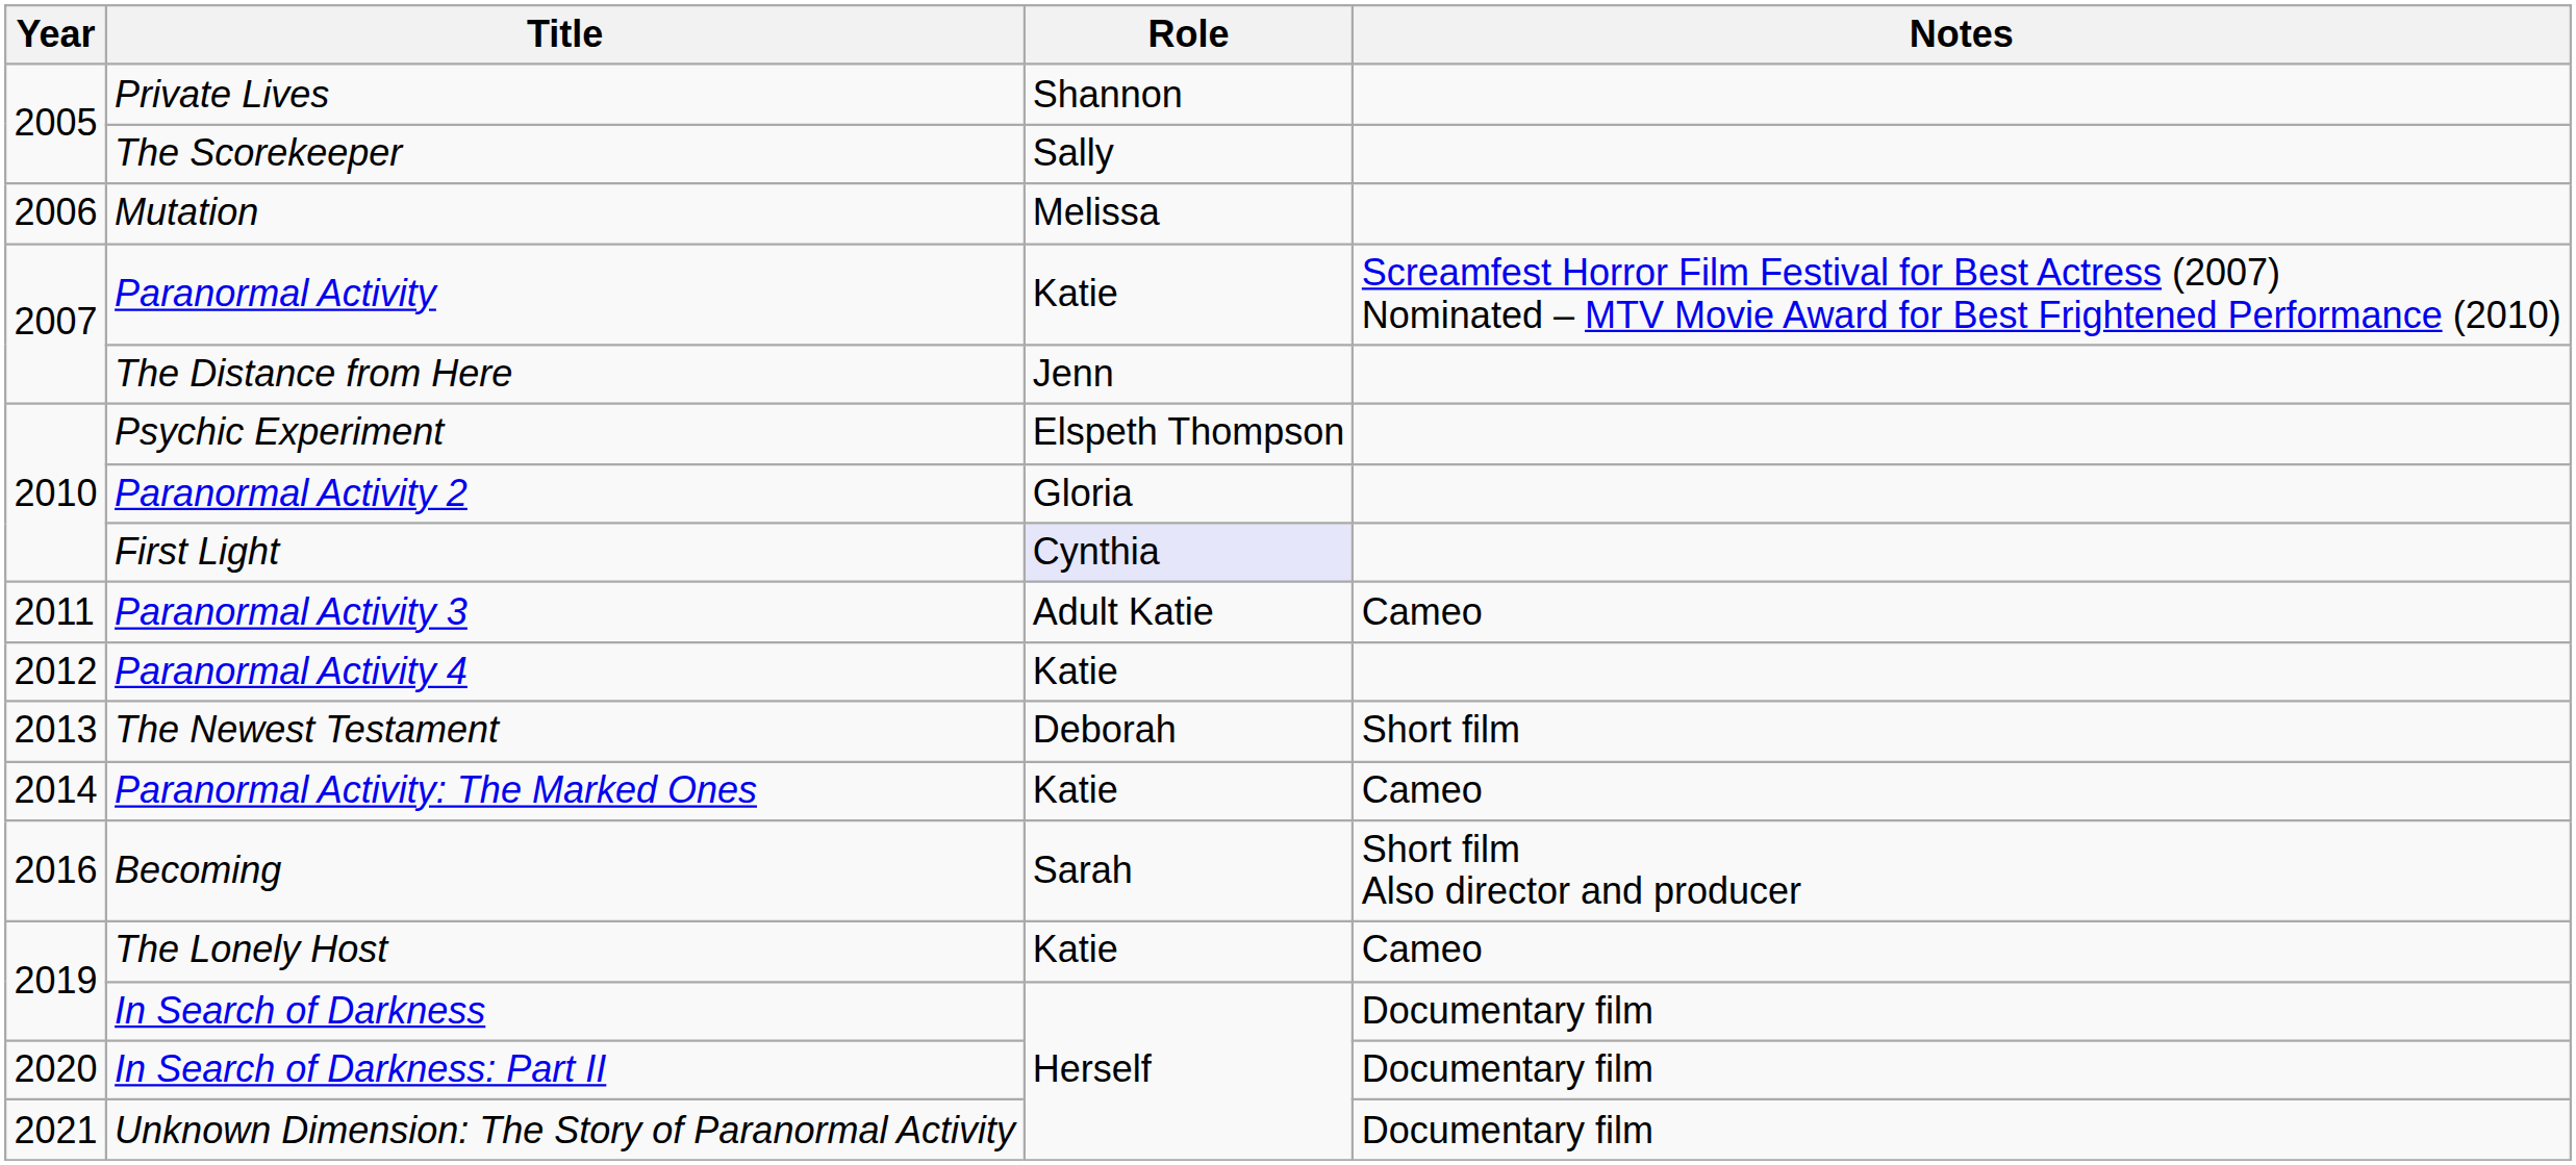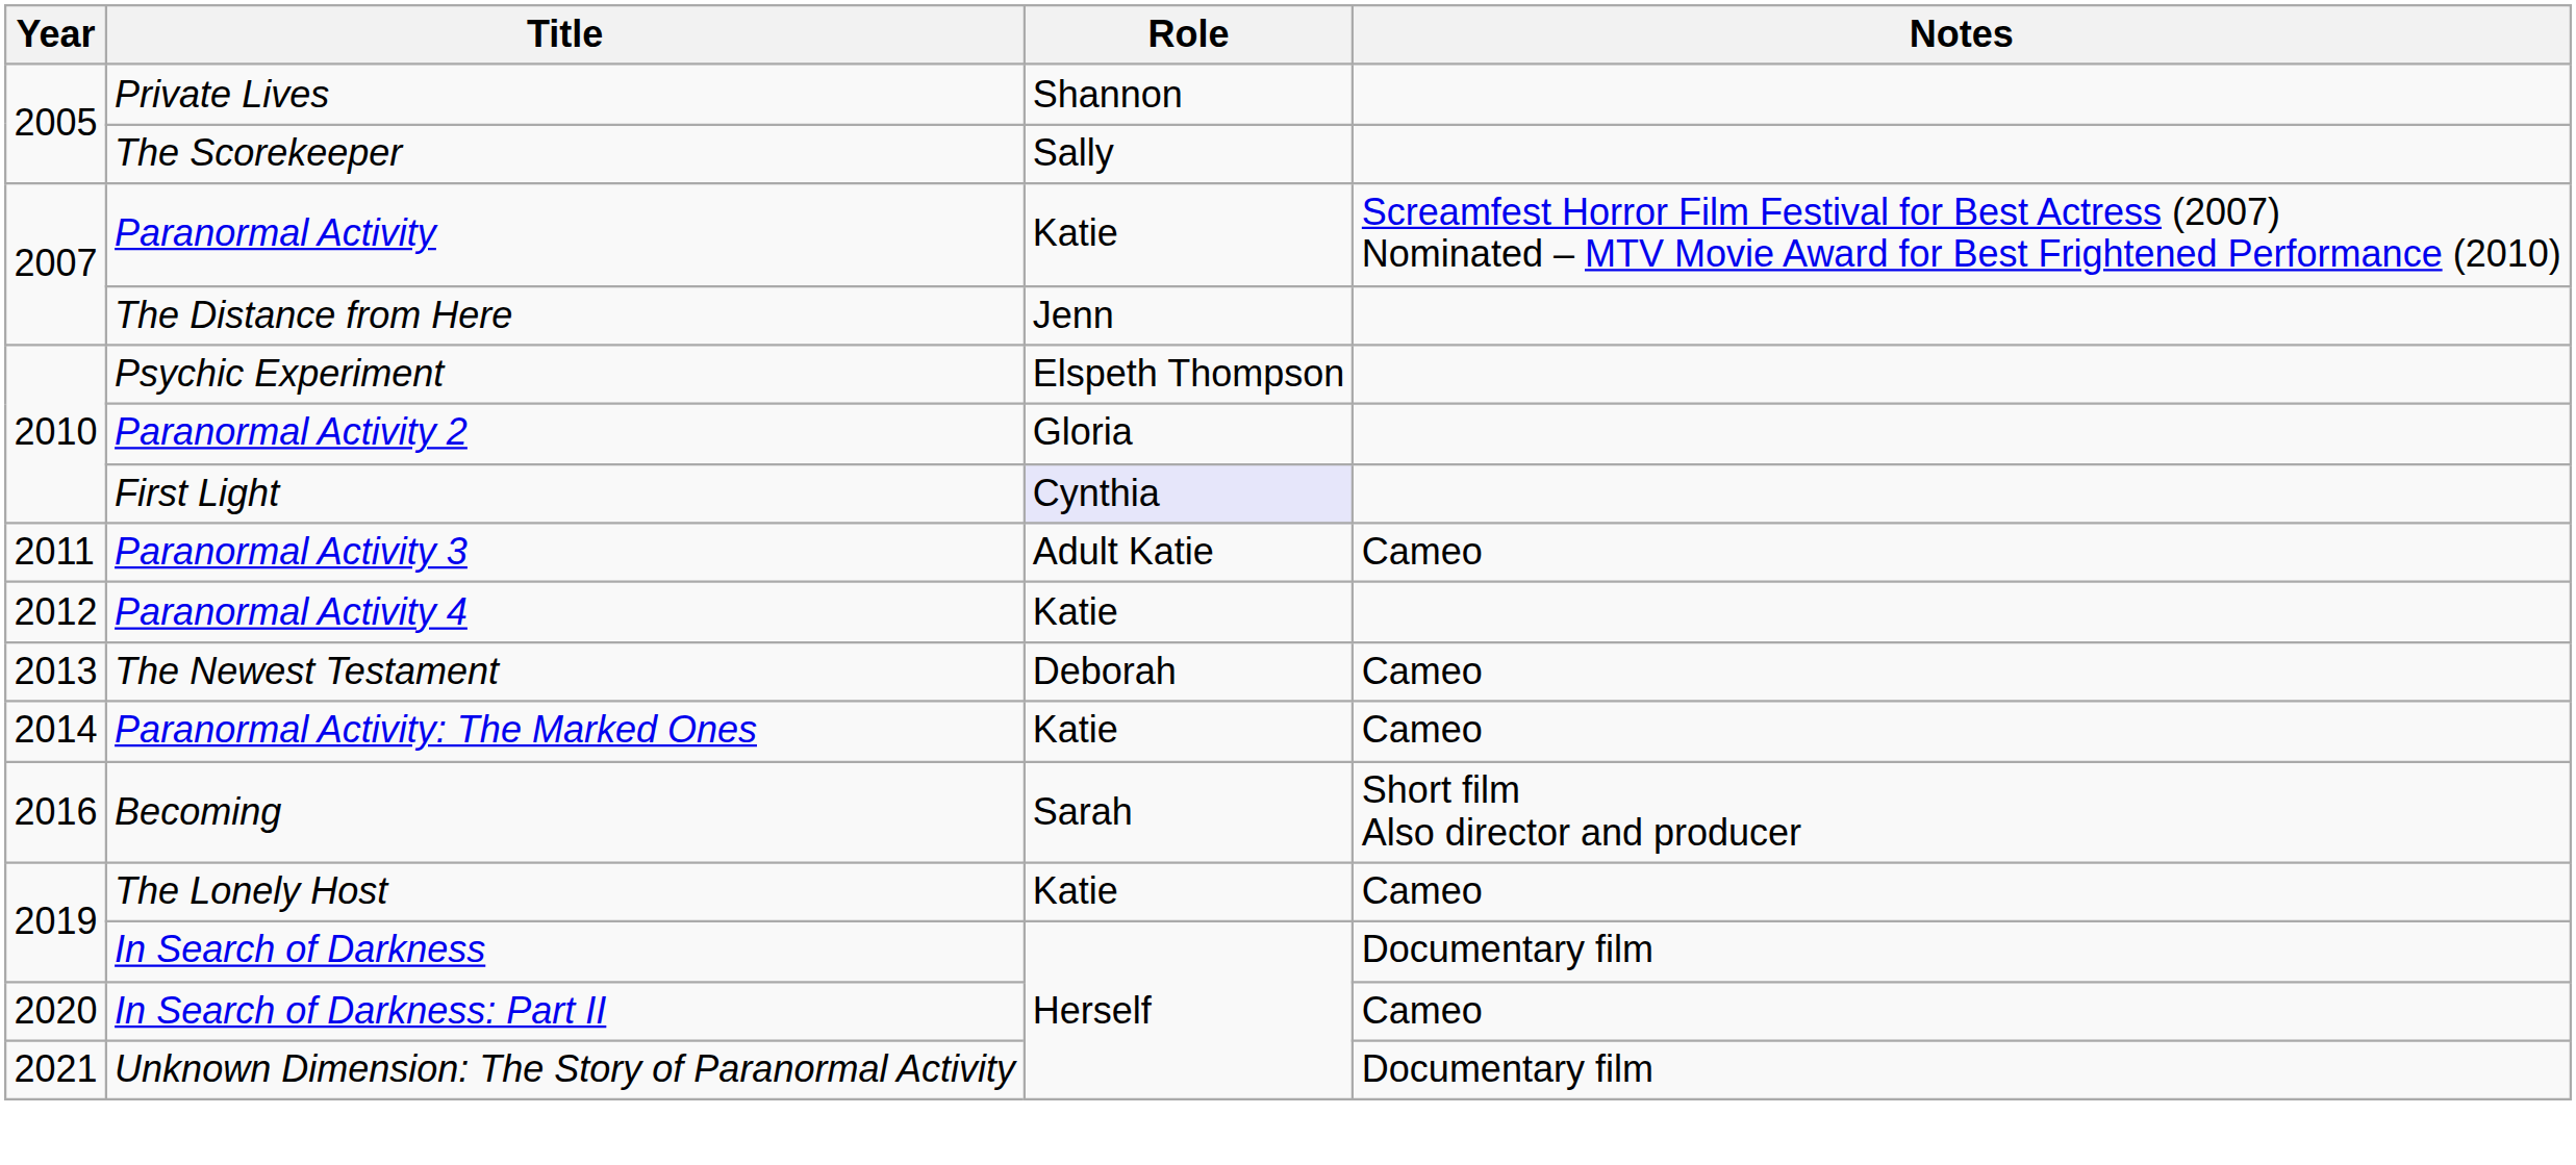 <table class="wikitable sortable">
 <tr>
 <th>Year</th>
 <th>Title</th>
 <th>Role</th>
 <th class="unsortable">Notes</th>
 </tr>
 <tr>
 <td rowspan=2>2005</td>
 <td><em>Private Lives</em></td>
 <td>Shannon</td>
 <td></td>
 </tr>
 <tr>
 <td><em>The Scorekeeper</em></td>
 <td>Sally</td>
-<td></td>
-</tr>
-<tr>
-<td>2006</td>
-<td><em>Mutation</em></td>
-<td>Melissa</td>
 <td></td>
 </tr>
 <tr>
 <td rowspan=2>2007</td>
 <td><em><a href='#'>Paranormal Activity</a></em></td>
 <td>Katie</td>
 <td><a href='#'>Screamfest Horror Film Festival for Best Actress</a> (2007)<br>Nominated – <a href='#'>MTV Movie Award for Best Frightened Performance</a> (2010)</td>
 </tr>
 <tr>
 <td><em>The Distance from Here</em></td>
 <td>Jenn</td>
 <td></td>
 </tr>
 <tr>
 <td rowspan="3">2010</td>
 <td><em>Psychic Experiment</em></td>
 <td>Elspeth Thompson</td>
 <td></td>
 </tr>
 <tr>
 <td><em><a href='#'>Paranormal Activity 2</a></em></td>
 <td>Gloria</td>
 <td></td>
 </tr>
 <tr>
 <td><em>First Light</em></td>
 <td style="background: lavender;">Cynthia</td>
 <td></td>
 </tr>
 <tr>
 <td>2011</td>
 <td><em><a href='#'>Paranormal Activity 3</a></em></td>
 <td>Adult Katie</td>
 <td>Cameo</td>
 </tr>
 <tr>
 <td>2012</td>
 <td><em><a href='#'>Paranormal Activity 4</a></em></td>
 <td>Katie</td>
 <td></td>
 </tr>
 <tr>
 <td>2013</td>
 <td><em>The Newest Testament</em></td>
 <td>Deborah</td>
-<td>Short film</td>
+<td>Cameo</td>
 </tr>
 <tr>
 <td>2014</td>
 <td><em><a href='#'>Paranormal Activity: The Marked Ones</a></em></td>
 <td>Katie</td>
 <td>Cameo</td>
 </tr>
 <tr>
 <td>2016</td>
 <td><em>Becoming</em></td>
 <td>Sarah</td>
 <td>Short film<br>Also director and producer</td>
 </tr>
 <tr>
 <td rowspan="2">2019</td>
 <td><em>The Lonely Host</em></td>
 <td>Katie</td>
 <td>Cameo</td>
 </tr>
 <tr>
 <td><em><a href='#'>In Search of Darkness</a></em></td>
 <td rowspan="3">Herself</td>
 <td>Documentary film</td>
 </tr>
 <tr>
 <td>2020</td>
 <td><em><a href='#'>In Search of Darkness: Part II</a></em></td>
-<td>Documentary film</td>
+<td>Cameo</td>
 </tr>
 <tr>
 <td>2021</td>
 <td><em>Unknown Dimension: The Story of Paranormal Activity</em></td>
 <td>Documentary film</td>
 </tr>
 </table>
